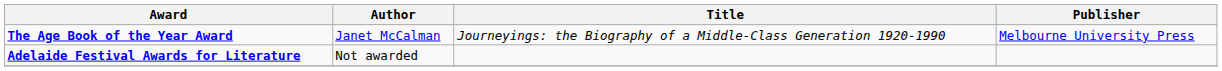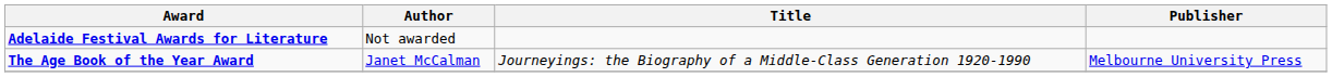 <table class="wikitable" width=100%>
 <tr>
 <th>Award</th>
 <th>Author</th>
 <th>Title</th>
 <th>Publisher</th>
 </tr>
 <tr>
+<td><strong><a href='#'>Adelaide Festival Awards for Literature</a></strong></td>
+<td>Not awarded</td>
+<td></td>
+<td></td>
+</tr>
+<tr>
 <td><strong><a href='#'>The Age Book of the Year Award</a></strong></td>
 <td><a href='#'>Janet McCalman</a></td>
 <td><em>Journeyings: the Biography of a Middle-Class Generation 1920-1990</em></td>
 <td><a href='#'>Melbourne University Press</a></td>
 </tr>
 <tr>
-<td><strong><a href='#'>Adelaide Festival Awards for Literature</a></strong></td>
-<td>Not awarded</td>
-<td></td>
-<td></td>
-</tr>
-<tr>
 </tr>
 </table>
